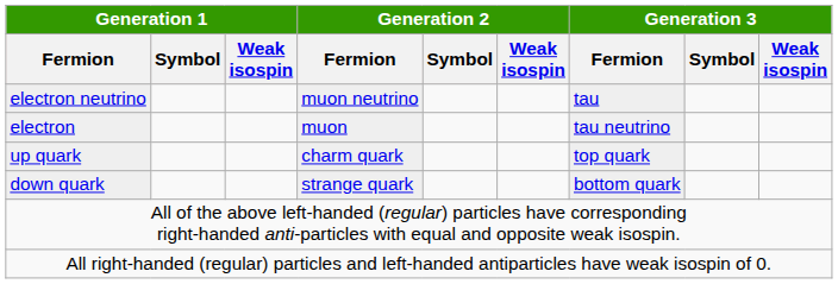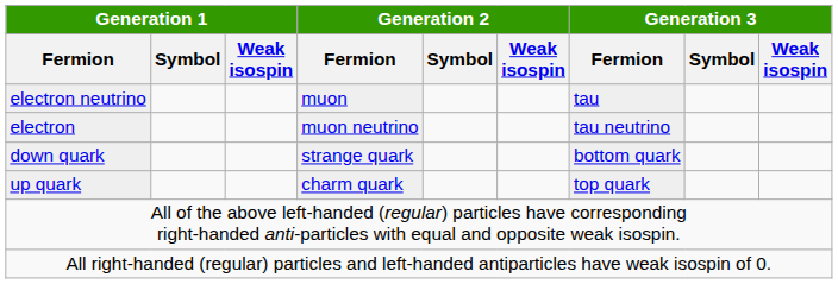 <table style="right; margin:0 0 .5em 1em;" class="wikitable">
 <tr>
 <th colspan="3" style="background:#339900; color:#ffffff">Generation 1</th>
 <th colspan="3" style="background:#339900; color:#ffffff">Generation 2</th>
 <th colspan="3" style="background:#339900; color:#ffffff">Generation 3</th>
 </tr>
 <tr style="background:#fdd;">
 <th>Fermion</th>
 <th>Symbol</th>
 <th><a href='#'>Weak<br>isospin</a></th>
 <th>Fermion</th>
 <th>Symbol</th>
 <th><a href='#'>Weak<br>isospin</a></th>
 <th>Fermion</th>
 <th>Symbol</th>
 <th><a href='#'>Weak<br>isospin</a></th>
 </tr>
 <tr>
 <td style="background:#efefef"><a href='#'>electron neutrino</a></td>
 <td align="center"></td>
 <td align="center"></td>
-<td style="background:#efefef"><a href='#'>muon neutrino</a></td>
+<td style="background:#efefef"><a href='#'>muon</a></td>
 <td align="center"></td>
 <td align="center"></td>
 <td style="background:#efefef"><a href='#'>tau</a></td>
 <td align="center"></td>
 <td align="center"></td>
 </tr>
 <tr>
 <td style="background:#efefef"><a href='#'>electron</a></td>
 <td align="center"></td>
 <td align="center"></td>
-<td style="background:#efefef"><a href='#'>muon</a></td>
+<td style="background:#efefef"><a href='#'>muon neutrino</a></td>
 <td align="center"></td>
 <td align="center"></td>
 <td style="background:#efefef"><a href='#'>tau neutrino</a></td>
+<td align="center"></td>
+<td align="center"></td>
+</tr>
+<tr>
+<td style="background:#efefef"><a href='#'>down quark</a></td>
+<td align="center"></td>
+<td align="center"></td>
+<td style="background:#efefef"><a href='#'>strange quark</a></td>
+<td align="center"></td>
+<td align="center"></td>
+<td style="background:#efefef"><a href='#'>bottom quark</a></td>
 <td align="center"></td>
 <td align="center"></td>
 </tr>
 <tr>
 <td style="background:#efefef"><a href='#'>up quark</a></td>
 <td align="center"></td>
 <td align="center"></td>
 <td style="background:#efefef"><a href='#'>charm quark</a></td>
 <td align="center"></td>
 <td align="center"></td>
 <td style="background:#efefef"><a href='#'>top quark</a></td>
 <td align="center"></td>
 <td align="center"></td>
 </tr>
 <tr>
-<td style="background:#efefef"><a href='#'>down quark</a></td>
-<td align="center"></td>
-<td align="center"></td>
-<td style="background:#efefef"><a href='#'>strange quark</a></td>
-<td align="center"></td>
-<td align="center"></td>
-<td style="background:#efefef"><a href='#'>bottom quark</a></td>
-<td align="center"></td>
-<td align="center"></td>
-</tr>
-<tr>
 <td colspan="9" style="text-align:center;">All of the above left-handed (<em>regular</em>) particles have corresponding<br>right-handed <em>anti</em>-particles with equal and opposite weak isospin.</td>
 </tr>
 <tr>
 <td colspan="9" style="text-align:center;">All right-handed (regular) particles and left-handed antiparticles have weak isospin of 0.</td>
 </tr>
 </table>
